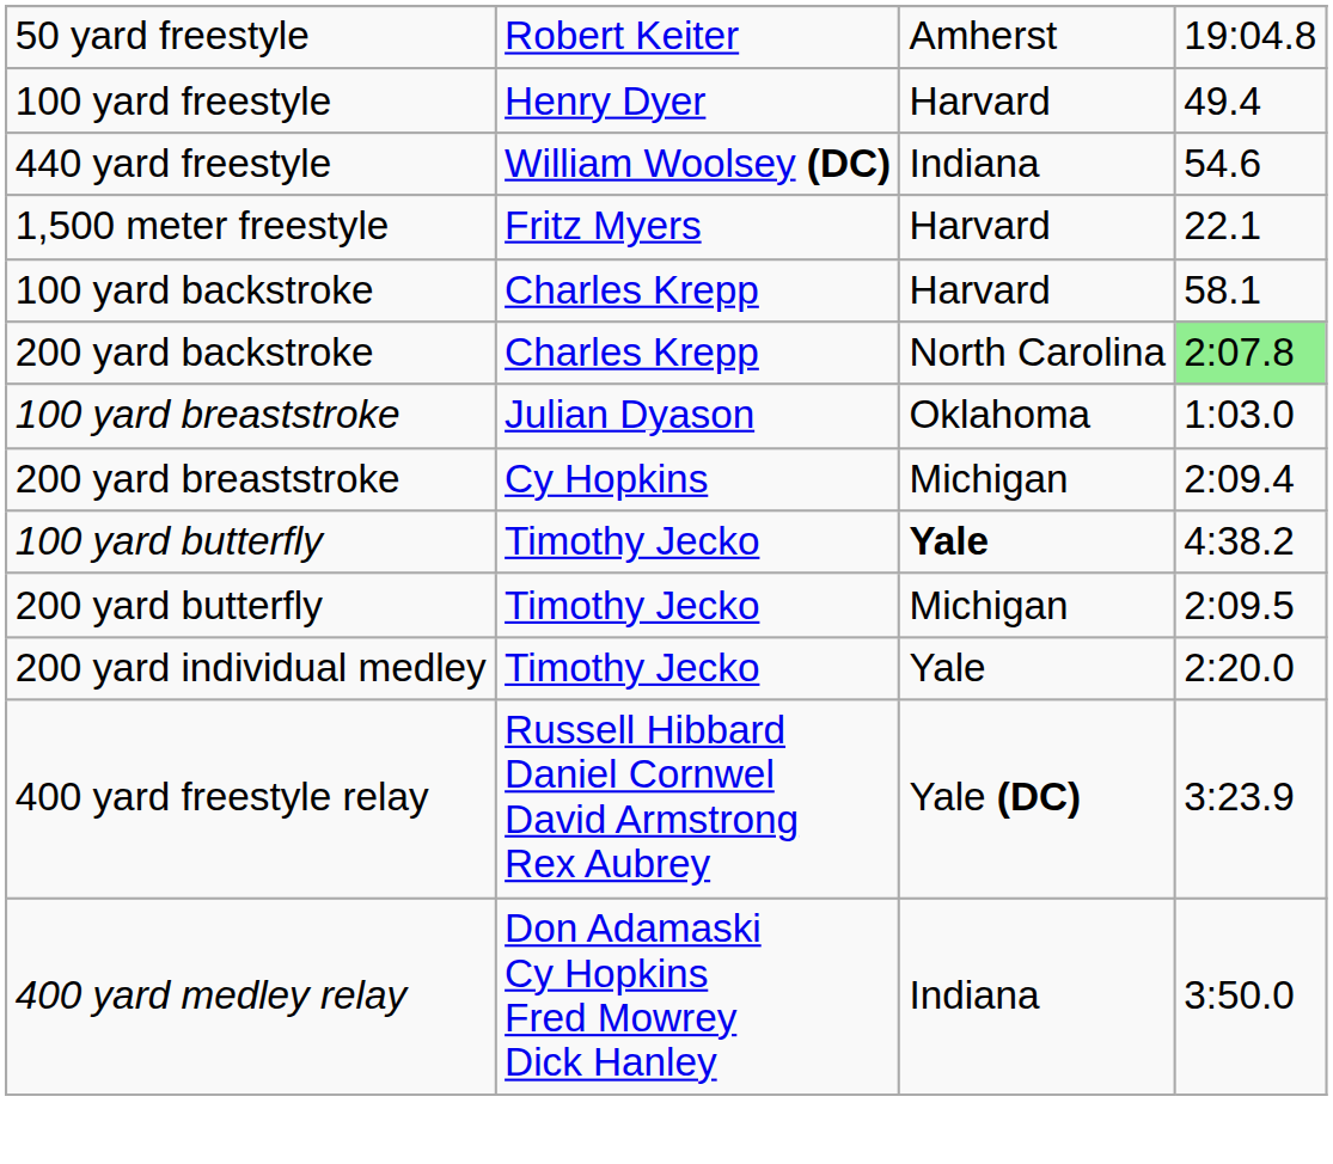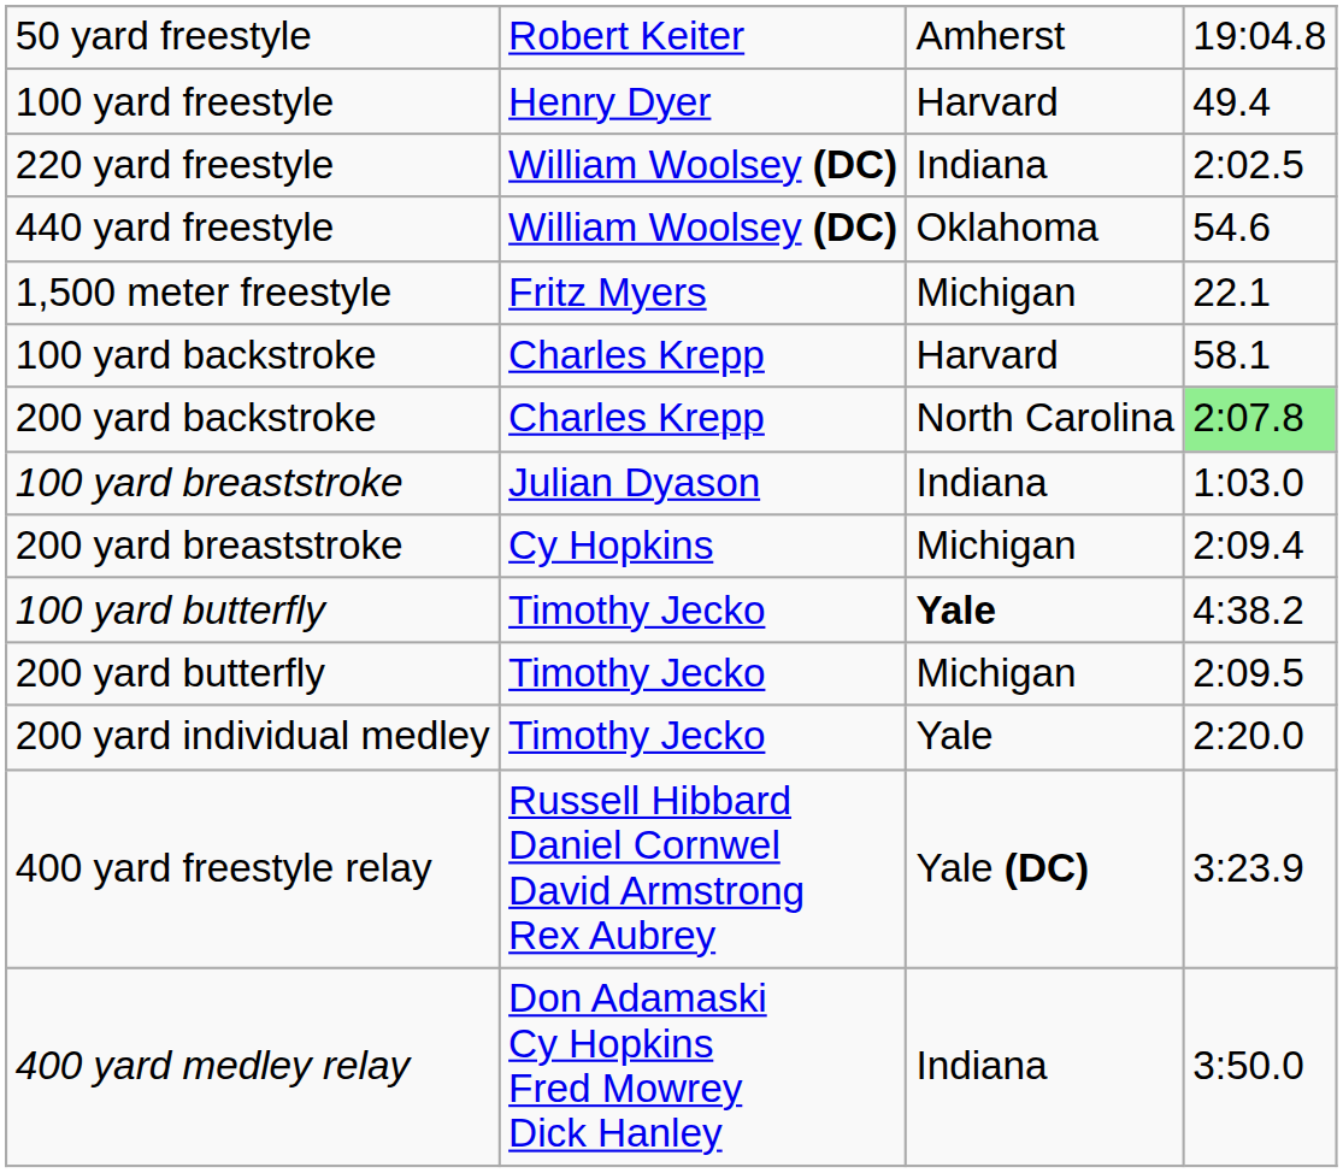 <table class="wikitable sortable" style="text-align:left">
 <tr>
 </tr>
 <tr>
 <td>50 yard freestyle</td>
 <td><a href='#'>Robert Keiter</a></td>
 <td>Amherst</td>
 <td>19:04.8</td>
 </tr>
 <tr>
 <td>100 yard freestyle</td>
 <td><a href='#'>Henry Dyer</a></td>
 <td>Harvard</td>
 <td>49.4</td>
 </tr>
 <tr>
+<td>220 yard freestyle</td>
+<td><a href='#'>William Woolsey</a> <strong>(DC)</strong></td>
+<td>Indiana</td>
+<td>2:02.5</td>
+</tr>
+<tr>
 <td>440 yard freestyle</td>
 <td><a href='#'>William Woolsey</a> <strong>(DC)</strong></td>
-<td>Indiana</td>
+<td>Oklahoma</td>
 <td>54.6</td>
 </tr>
 <tr>
 <td>1,500 meter freestyle</td>
 <td><a href='#'>Fritz Myers</a></td>
-<td>Harvard</td>
+<td>Michigan</td>
 <td>22.1</td>
 </tr>
 <tr>
 <td>100 yard backstroke</td>
 <td><a href='#'>Charles Krepp</a></td>
 <td>Harvard</td>
 <td>58.1</td>
 </tr>
 <tr>
 <td>200 yard backstroke</td>
 <td><a href='#'>Charles Krepp</a></td>
 <td>North Carolina</td>
 <td style="background: lightgreen;">2:07.8</td>
 </tr>
 <tr>
 <td><em>100 yard breaststroke</em></td>
 <td><a href='#'>Julian Dyason</a></td>
-<td>Oklahoma</td>
+<td>Indiana</td>
 <td>1:03.0</td>
 </tr>
 <tr>
 <td>200 yard breaststroke</td>
 <td><a href='#'>Cy Hopkins</a></td>
 <td>Michigan</td>
 <td>2:09.4</td>
 </tr>
 <tr>
 <td><em>100 yard butterfly</em></td>
 <td><a href='#'>Timothy Jecko</a></td>
 <td><strong>Yale</strong></td>
 <td>4:38.2</td>
 </tr>
 <tr>
 <td>200 yard butterfly</td>
 <td><a href='#'>Timothy Jecko</a></td>
 <td>Michigan</td>
 <td>2:09.5</td>
 </tr>
 <tr>
 <td>200 yard individual medley</td>
 <td><a href='#'>Timothy Jecko</a></td>
 <td>Yale</td>
 <td>2:20.0</td>
 </tr>
 <tr>
 <td>400 yard freestyle relay</td>
 <td><a href='#'>Russell Hibbard</a><br><a href='#'>Daniel Cornwel</a><br><a href='#'>David Armstrong</a><br> <a href='#'>Rex Aubrey</a></td>
 <td>Yale <strong>(DC)</strong></td>
 <td>3:23.9</td>
 </tr>
 <tr>
 <td><em>400 yard medley relay</em></td>
 <td><a href='#'>Don Adamaski</a><br><a href='#'>Cy Hopkins</a><br><a href='#'>Fred Mowrey</a><br><a href='#'>Dick Hanley</a></td>
 <td>Indiana</td>
 <td>3:50.0</td>
 </tr>
 </table>
